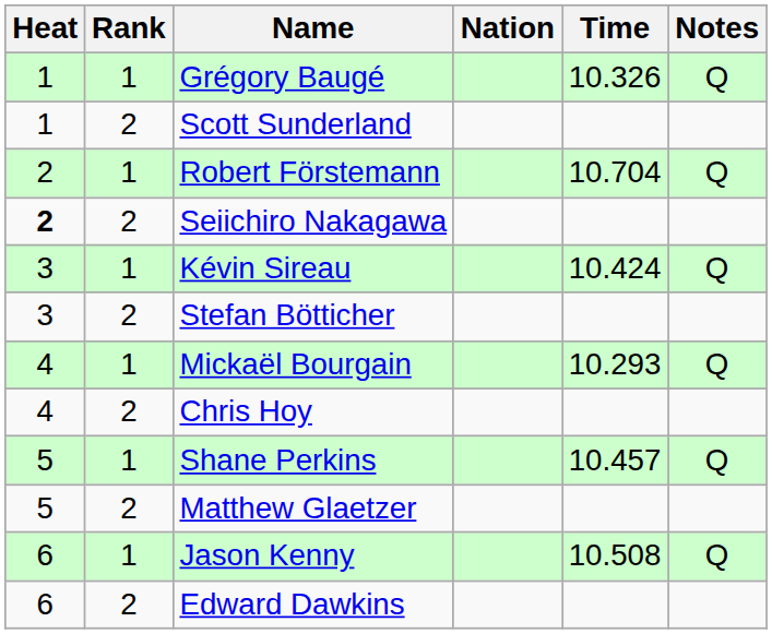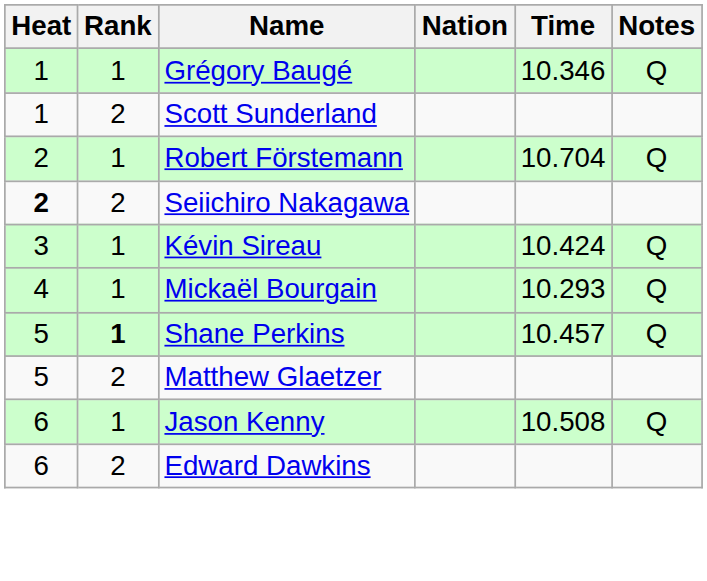 <table class="wikitable sortable" style="text-align:center">
 <tr>
 <th>Heat</th>
 <th>Rank</th>
 <th>Name</th>
 <th>Nation</th>
 <th>Time</th>
 <th>Notes</th>
 </tr>
 <tr bgcolor=ccffcc>
 <td>1</td>
 <td>1</td>
 <td align=left><a href='#'>Grégory Baugé</a></td>
 <td align=left></td>
-<td>10.326</td>
+<td>10.346</td>
 <td>Q</td>
 </tr>
 <tr>
 <td>1</td>
 <td>2</td>
 <td align=left><a href='#'>Scott Sunderland</a></td>
 <td align=left></td>
 <td></td>
 <td></td>
 </tr>
 <tr bgcolor=ccffcc>
 <td>2</td>
 <td>1</td>
 <td align=left><a href='#'>Robert Förstemann</a></td>
 <td align=left></td>
 <td>10.704</td>
 <td>Q</td>
 </tr>
 <tr>
 <td><strong>2</strong></td>
 <td>2</td>
 <td align=left><a href='#'>Seiichiro Nakagawa</a></td>
 <td align=left></td>
 <td></td>
 <td></td>
 </tr>
 <tr bgcolor=ccffcc>
 <td>3</td>
 <td>1</td>
 <td align=left><a href='#'>Kévin Sireau</a></td>
 <td align=left></td>
 <td>10.424</td>
 <td>Q</td>
 </tr>
-<tr>
-<td>3</td>
-<td>2</td>
-<td align=left><a href='#'>Stefan Bötticher</a></td>
-<td align=left></td>
-<td></td>
-<td></td>
-</tr>
 <tr bgcolor=ccffcc>
 <td>4</td>
 <td>1</td>
 <td align=left><a href='#'>Mickaël Bourgain</a></td>
 <td align=left></td>
 <td>10.293</td>
 <td>Q</td>
 </tr>
-<tr>
-<td>4</td>
-<td>2</td>
-<td align=left><a href='#'>Chris Hoy</a></td>
-<td align=left></td>
-<td></td>
-<td></td>
-</tr>
 <tr bgcolor=ccffcc>
 <td>5</td>
-<td>1</td>
+<td><strong>1</strong></td>
 <td align=left><a href='#'>Shane Perkins</a></td>
 <td align=left></td>
 <td>10.457</td>
 <td>Q</td>
 </tr>
 <tr>
 <td>5</td>
 <td>2</td>
 <td align=left><a href='#'>Matthew Glaetzer</a></td>
 <td align=left></td>
 <td></td>
 <td></td>
 </tr>
 <tr bgcolor=ccffcc>
 <td>6</td>
 <td>1</td>
 <td align=left><a href='#'>Jason Kenny</a></td>
 <td align=left></td>
 <td>10.508</td>
 <td>Q</td>
 </tr>
 <tr>
 <td>6</td>
 <td>2</td>
 <td align=left><a href='#'>Edward Dawkins</a></td>
 <td align=left></td>
 <td></td>
 <td></td>
 </tr>
 </table>
